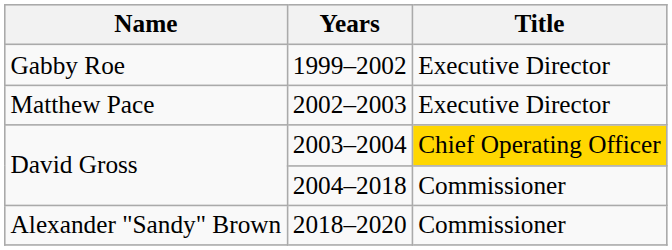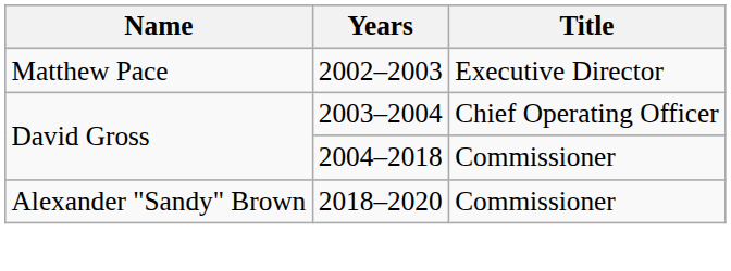 <table class="wikitable">
 <tr>
 <th>Name</th>
 <th>Years</th>
 <th>Title</th>
-</tr>
-<tr>
-<td>Gabby Roe</td>
-<td align=center>1999–2002</td>
-<td>Executive Director</td>
 </tr>
 <tr>
 <td>Matthew Pace</td>
 <td align=center>2002–2003</td>
 <td>Executive Director</td>
 </tr>
 <tr>
 <td rowspan=2>David Gross</td>
 <td align=center>2003–2004</td>
-<td style="background: gold;">Chief Operating Officer</td>
+<td>Chief Operating Officer</td>
 </tr>
 <tr>
 <td align=center>2004–2018</td>
 <td>Commissioner</td>
 </tr>
 <tr>
 <td>Alexander "Sandy" Brown</td>
 <td align=center>2018–2020</td>
 <td>Commissioner</td>
 </tr>
 </table>
